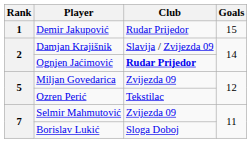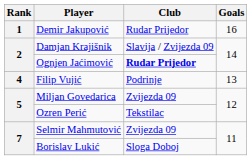 <table class="wikitable" style="text-align:center">
 <tr>
 <th>Rank</th>
 <th>Player</th>
 <th>Club</th>
 <th>Goals</th>
 </tr>
 <tr>
 <th>1</th>
 <td align="left"> <a href='#'>Demir Jakupović</a></td>
 <td align="left"><a href='#'>Rudar Prijedor</a></td>
-<td>15</td>
+<td>16</td>
 </tr>
 <tr>
 <th rowspan="2">2</th>
 <td align="left"> <a href='#'>Damjan Krajišnik</a></td>
 <td align="left"><a href='#'>Slavija</a> / <a href='#'>Zvijezda 09</a></td>
 <td rowspan="2">14</td>
 </tr>
 <tr>
 <td align="left"> <a href='#'>Ognjen Jaćimović</a></td>
 <td align="left"><strong><a href='#'>Rudar Prijedor</a></strong></td>
+</tr>
+<tr>
+<th>4</th>
+<td align="left"> <a href='#'>Filip Vujić</a></td>
+<td align="left"><a href='#'>Podrinje</a></td>
+<td>13</td>
 </tr>
 <tr>
 <th rowspan="2">5</th>
 <td align="left"> <a href='#'>Miljan Govedarica</a></td>
 <td align="left"><a href='#'>Zvijezda 09</a></td>
 <td rowspan="2">12</td>
 </tr>
 <tr>
 <td align="left"> <a href='#'>Ozren Perić</a></td>
 <td align="left"><a href='#'>Tekstilac</a></td>
 </tr>
 <tr>
 <th rowspan="2">7</th>
 <td align="left"> <a href='#'>Selmir Mahmutović</a></td>
 <td align="left"><a href='#'>Zvijezda 09</a></td>
 <td rowspan="2">11</td>
 </tr>
 <tr>
 <td align="left"> <a href='#'>Borislav Lukić</a></td>
 <td align="left"><a href='#'>Sloga Doboj</a></td>
 </tr>
 </table>
